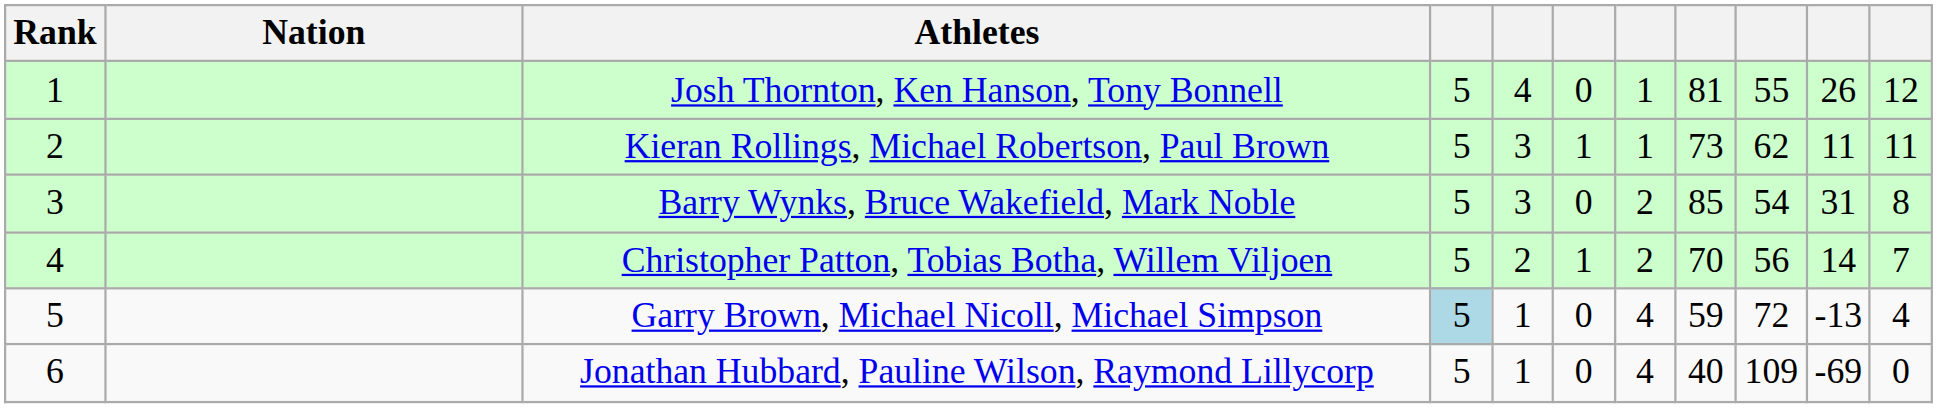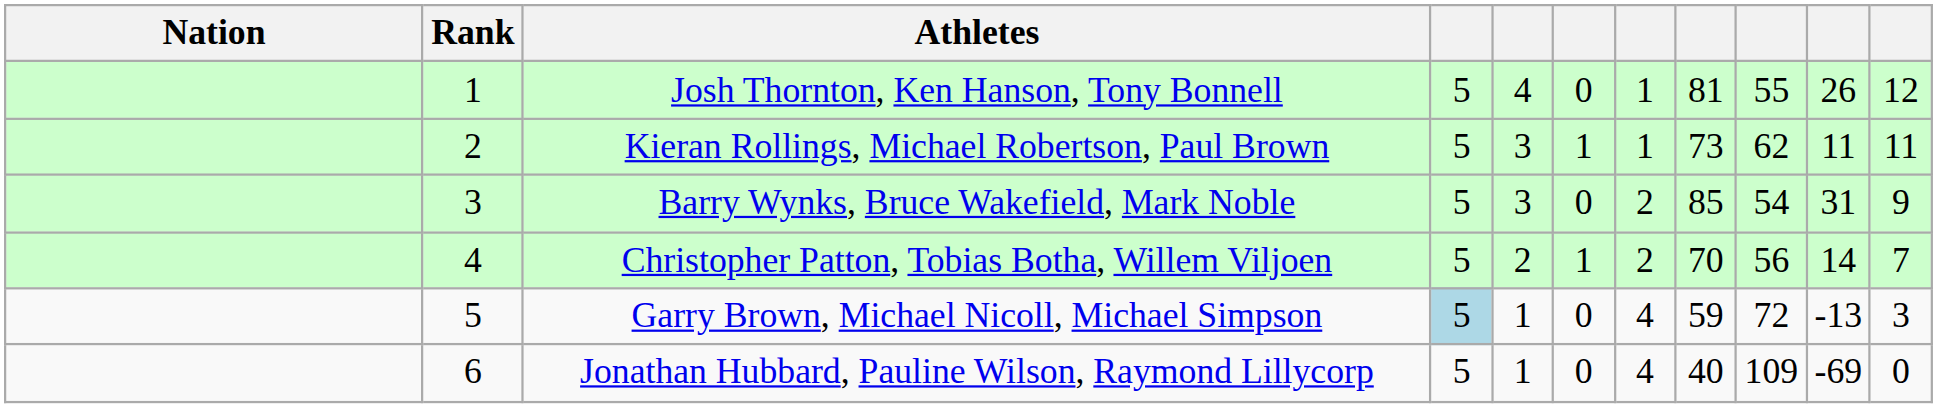 <table class=wikitable style="text-align:center">
 <tr>
+<th width=180>Nation</th>
 <th width=20>Rank</th>
-<th width=180>Nation</th>
 <th width=400>Athletes</th>
 <th width=20></th>
 <th width=20></th>
 <th width=20></th>
 <th width=20></th>
 <th width=20></th>
 <th width=20></th>
 <th width=20></th>
 <th width=20></th>
 </tr>
 <tr bgcolor="ccffcc">
+<td align="left"></td>
 <td>1</td>
-<td align="left"></td>
 <td><a href='#'>Josh Thornton</a>, <a href='#'>Ken Hanson</a>, <a href='#'>Tony Bonnell</a></td>
 <td>5</td>
 <td>4</td>
 <td>0</td>
 <td>1</td>
 <td>81</td>
 <td>55</td>
 <td>26</td>
 <td>12</td>
 </tr>
 <tr bgcolor="ccffcc">
+<td align="left"></td>
 <td>2</td>
-<td align="left"></td>
 <td><a href='#'>Kieran Rollings</a>, <a href='#'>Michael Robertson</a>, <a href='#'>Paul Brown</a></td>
 <td>5</td>
 <td>3</td>
 <td>1</td>
 <td>1</td>
 <td>73</td>
 <td>62</td>
 <td>11</td>
 <td>11</td>
 </tr>
 <tr bgcolor="ccffcc">
+<td align="left"></td>
 <td>3</td>
-<td align="left"></td>
 <td><a href='#'>Barry Wynks</a>, <a href='#'>Bruce Wakefield</a>, <a href='#'>Mark Noble</a></td>
 <td>5</td>
 <td>3</td>
 <td>0</td>
 <td>2</td>
 <td>85</td>
 <td>54</td>
 <td>31</td>
-<td>8</td>
+<td>9</td>
 </tr>
 <tr bgcolor="ccffcc">
+<td align="left"></td>
 <td>4</td>
-<td align="left"></td>
 <td><a href='#'>Christopher Patton</a>, <a href='#'>Tobias Botha</a>, <a href='#'>Willem Viljoen</a></td>
 <td>5</td>
 <td>2</td>
 <td>1</td>
 <td>2</td>
 <td>70</td>
 <td>56</td>
 <td>14</td>
 <td>7</td>
 </tr>
 <tr>
+<td align=left></td>
 <td>5</td>
-<td align=left></td>
 <td><a href='#'>Garry Brown</a>, <a href='#'>Michael Nicoll</a>, <a href='#'>Michael Simpson</a></td>
 <td style="background: lightblue;">5</td>
 <td>1</td>
 <td>0</td>
 <td>4</td>
 <td>59</td>
 <td>72</td>
 <td>-13</td>
-<td>4</td>
+<td>3</td>
 </tr>
 <tr>
+<td align=left></td>
 <td>6</td>
-<td align=left></td>
 <td><a href='#'>Jonathan Hubbard</a>, <a href='#'>Pauline Wilson</a>, <a href='#'>Raymond Lillycorp</a></td>
 <td>5</td>
 <td>1</td>
 <td>0</td>
 <td>4</td>
 <td>40</td>
 <td>109</td>
 <td>-69</td>
 <td>0</td>
 </tr>
 </table>
